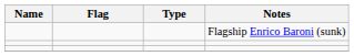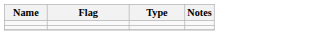 <table class="wikitable sortable">
 <tr>
 <th scope="col" width="60px">Name</th>
 <th scope="col" width="120px">Flag</th>
 <th width="80px">Type</th>
 <th>Notes</th>
-</tr>
-<tr>
-<td align="left"></td>
-<td align="left"></td>
-<td align="left"></td>
-<td align="left">Flagship  <a href='#'>Enrico Baroni</a> (sunk)</td>
 </tr>
 <tr>
 <td align="left"></td>
 <td align="left"></td>
 <td align="left"></td>
 <td align="left"></td>
 </tr>
 <tr>
 <td align="left"></td>
 <td align="left"></td>
 <td align="left"></td>
 <td align="left"></td>
 </tr>
 <tr>
 </tr>
 </table>
